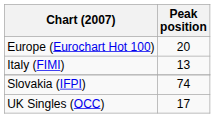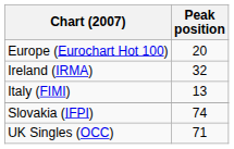 <table class="wikitable sortable">
 <tr>
 <th align="left">Chart (2007)</th>
 <th align="left">Peak<br>position</th>
 </tr>
 <tr>
 <td>Europe (<a href='#'>Eurochart Hot 100</a>)</td>
 <td align="center">20</td>
+</tr>
+<tr>
+<td>Ireland (<a href='#'>IRMA</a>)</td>
+<td style="text-align:center;">32</td>
 </tr>
 <tr>
 <td>Italy (<a href='#'>FIMI</a>)</td>
 <td style="text-align:center;">13</td>
 </tr>
 <tr>
 </tr>
 <tr>
 <td>Slovakia (<a href='#'>IFPI</a>)</td>
 <td style="text-align:center;">74</td>
 </tr>
 <tr>
 <td>UK Singles (<a href='#'>OCC</a>)</td>
-<td style="text-align:center;">17</td>
+<td style="text-align:center;">71</td>
 </tr>
 </table>
